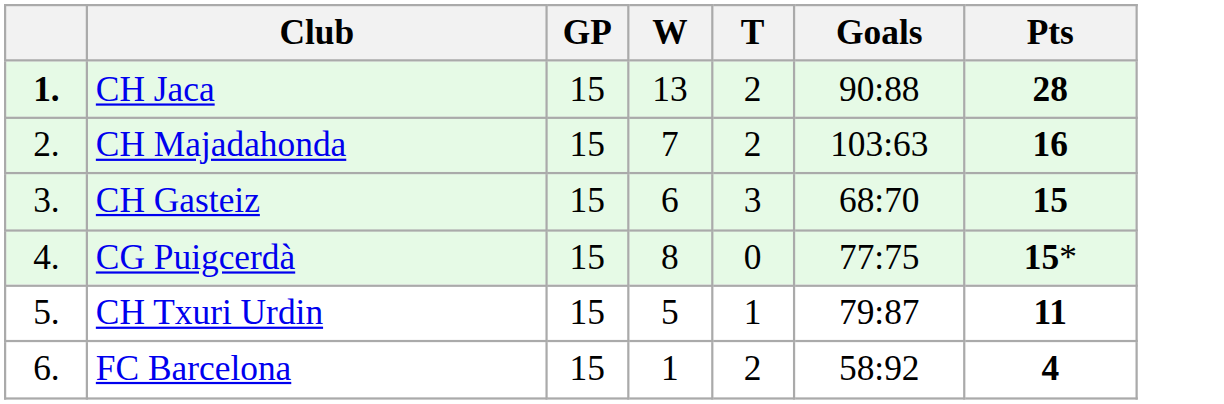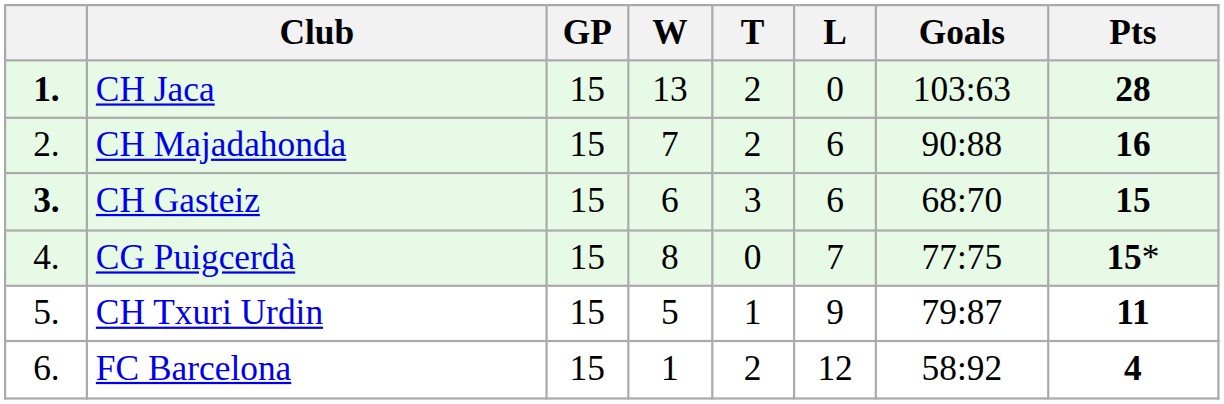 <table class="wikitable">
 <tr>
 <th width="30"></th>
 <th width="200">Club</th>
 <th width="30">GP</th>
 <th width="30">W</th>
 <th width="30">T</th>
+<th width="30">L</th>
 <th width="70">Goals</th>
 <th width="70">Pts</th>
 </tr>
 <tr bgcolor="#e6fae6" align="center">
 <td><strong>1.</strong></td>
 <td align="left"><a href='#'>CH Jaca</a></td>
 <td>15</td>
 <td>13</td>
 <td>2</td>
-<td>90:88</td>
+<td>0</td>
+<td>103:63</td>
 <td><strong>28</strong></td>
 </tr>
 <tr bgcolor="#e6fae6" align="center">
 <td>2.</td>
 <td align="left"><a href='#'>CH Majadahonda</a></td>
 <td>15</td>
 <td>7</td>
 <td>2</td>
-<td>103:63</td>
+<td>6</td>
+<td>90:88</td>
 <td><strong>16</strong></td>
 </tr>
 <tr bgcolor="#e6fae6" align="center">
-<td>3.</td>
+<td><strong>3.</strong></td>
 <td align="left"><a href='#'>CH Gasteiz</a></td>
 <td>15</td>
 <td>6</td>
 <td>3</td>
+<td>6</td>
 <td>68:70</td>
 <td><strong>15</strong></td>
 </tr>
 <tr bgcolor="#e6fae6" align="center">
 <td>4.</td>
 <td align="left"><a href='#'>CG Puigcerdà</a></td>
 <td>15</td>
 <td>8</td>
 <td>0</td>
+<td>7</td>
 <td>77:75</td>
 <td><strong>15</strong>*</td>
 </tr>
 <tr bgcolor="#FFFFFF" align="center">
 <td>5.</td>
 <td align="left"><a href='#'>CH Txuri Urdin</a></td>
 <td>15</td>
 <td>5</td>
 <td>1</td>
+<td>9</td>
 <td>79:87</td>
 <td><strong>11</strong></td>
 </tr>
 <tr bgcolor="#FFFFFF" align="center">
 <td>6.</td>
 <td align="left"><a href='#'>FC Barcelona</a></td>
 <td>15</td>
 <td>1</td>
 <td>2</td>
+<td>12</td>
 <td>58:92</td>
 <td><strong>4</strong></td>
 </tr>
 </table>
